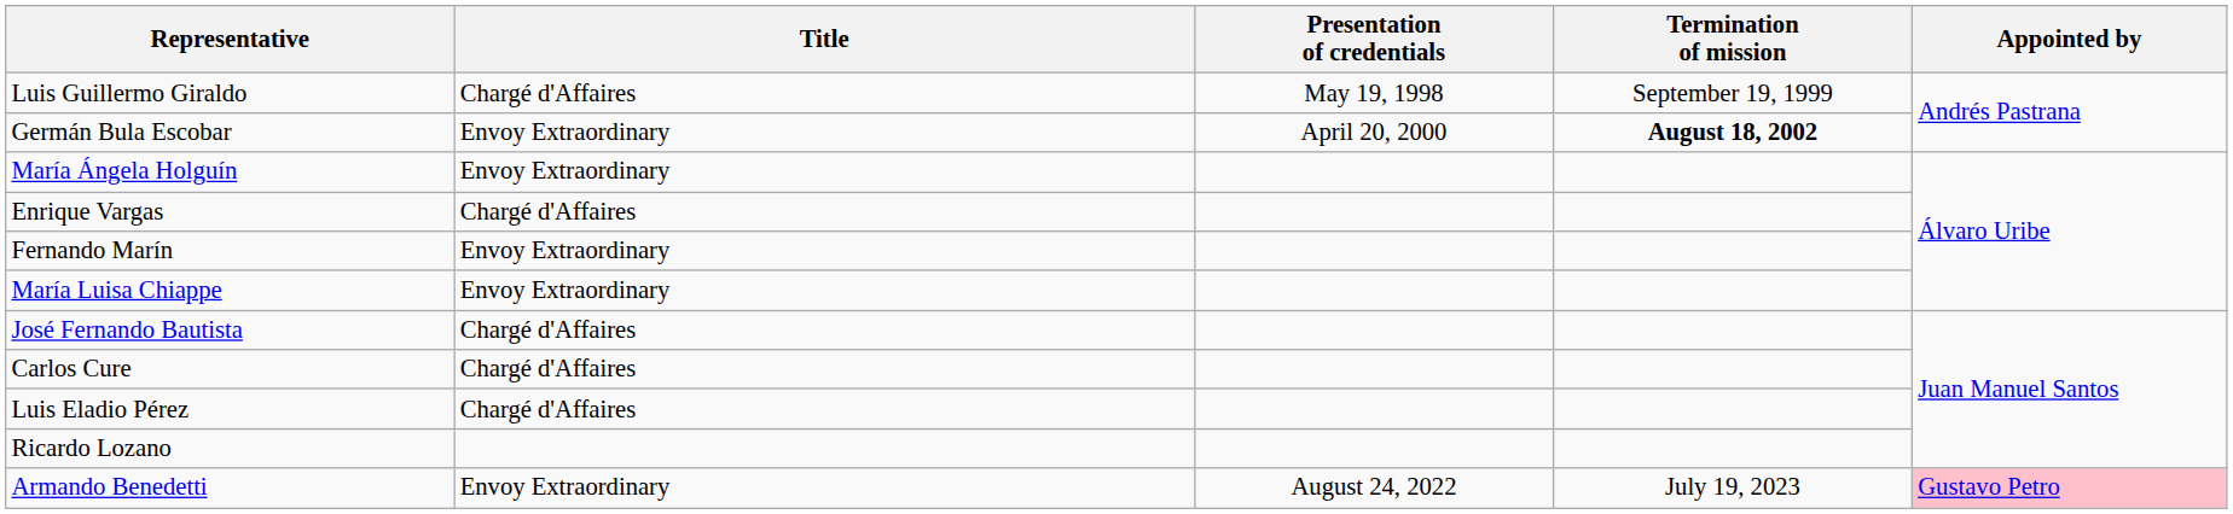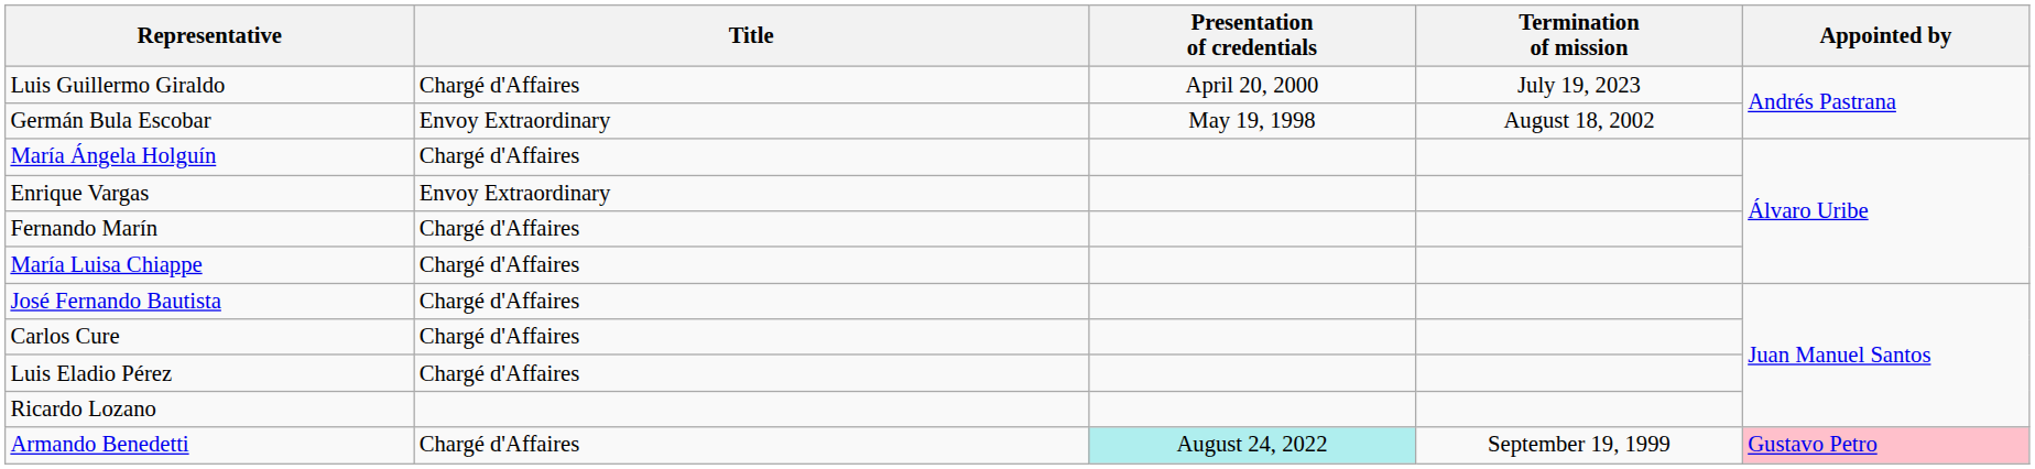 <table class=wikitable width=90%>
 <tr>
 <th width=20%>Representative</th>
 <th width=33%>Title</th>
 <th width=16%>Presentation<br>of credentials</th>
 <th width=16%>Termination<br>of mission</th>
 <th width=14%>Appointed by</th>
 </tr>
 <tr>
 <td>Luis Guillermo Giraldo</td>
 <td>Chargé d'Affaires</td>
-<td align=center>May 19, 1998</td>
-<td align=center>September 19, 1999</td>
+<td align=center>April 20, 2000</td>
+<td align=center>July 19, 2023</td>
 <td rowspan=2><a href='#'>Andrés Pastrana</a></td>
 </tr>
 <tr>
 <td>Germán Bula Escobar</td>
 <td>Envoy Extraordinary</td>
-<td align=center>April 20, 2000</td>
-<td align=center><strong>August 18, 2002</strong></td>
+<td align=center>May 19, 1998</td>
+<td align=center>August 18, 2002</td>
 </tr>
 <tr>
 <td><a href='#'>María Ángela Holguín</a></td>
-<td>Envoy Extraordinary</td>
+<td>Chargé d'Affaires</td>
 <td align=center></td>
 <td align=center></td>
 <td rowspan=4><a href='#'>Álvaro Uribe</a></td>
 </tr>
 <tr>
 <td>Enrique Vargas</td>
+<td>Envoy Extraordinary</td>
+<td align=center></td>
+<td align=center></td>
+</tr>
+<tr>
+<td>Fernando Marín</td>
 <td>Chargé d'Affaires</td>
 <td align=center></td>
 <td align=center></td>
 </tr>
 <tr>
-<td>Fernando Marín</td>
-<td>Envoy Extraordinary</td>
-<td align=center></td>
-<td align=center></td>
-</tr>
-<tr>
 <td><a href='#'>María Luisa Chiappe</a></td>
-<td>Envoy Extraordinary</td>
+<td>Chargé d'Affaires</td>
 <td align=center></td>
 <td align=center></td>
 </tr>
 <tr>
 <td><a href='#'>José Fernando Bautista</a></td>
 <td>Chargé d'Affaires</td>
 <td align=center></td>
 <td align=center></td>
 <td rowspan=4><a href='#'>Juan Manuel Santos</a></td>
 </tr>
 <tr>
 <td>Carlos Cure</td>
 <td>Chargé d'Affaires</td>
 <td align=center></td>
 <td align=center></td>
 </tr>
 <tr>
 <td>Luis Eladio Pérez</td>
 <td>Chargé d'Affaires</td>
 <td align=center></td>
 <td align=center></td>
 </tr>
 <tr>
 <td>Ricardo Lozano</td>
 <td></td>
 <td align=center></td>
 <td align=center></td>
 </tr>
 <tr>
 <td><a href='#'>Armando Benedetti</a></td>
-<td>Envoy Extraordinary</td>
-<td align=center>August 24, 2022</td>
-<td align=center>July 19, 2023</td>
+<td>Chargé d'Affaires</td>
+<td align=center style="background: paleturquoise;">August 24, 2022</td>
+<td align=center>September 19, 1999</td>
 <td style="background: pink;"><a href='#'>Gustavo Petro</a></td>
 </tr>
 </table>
